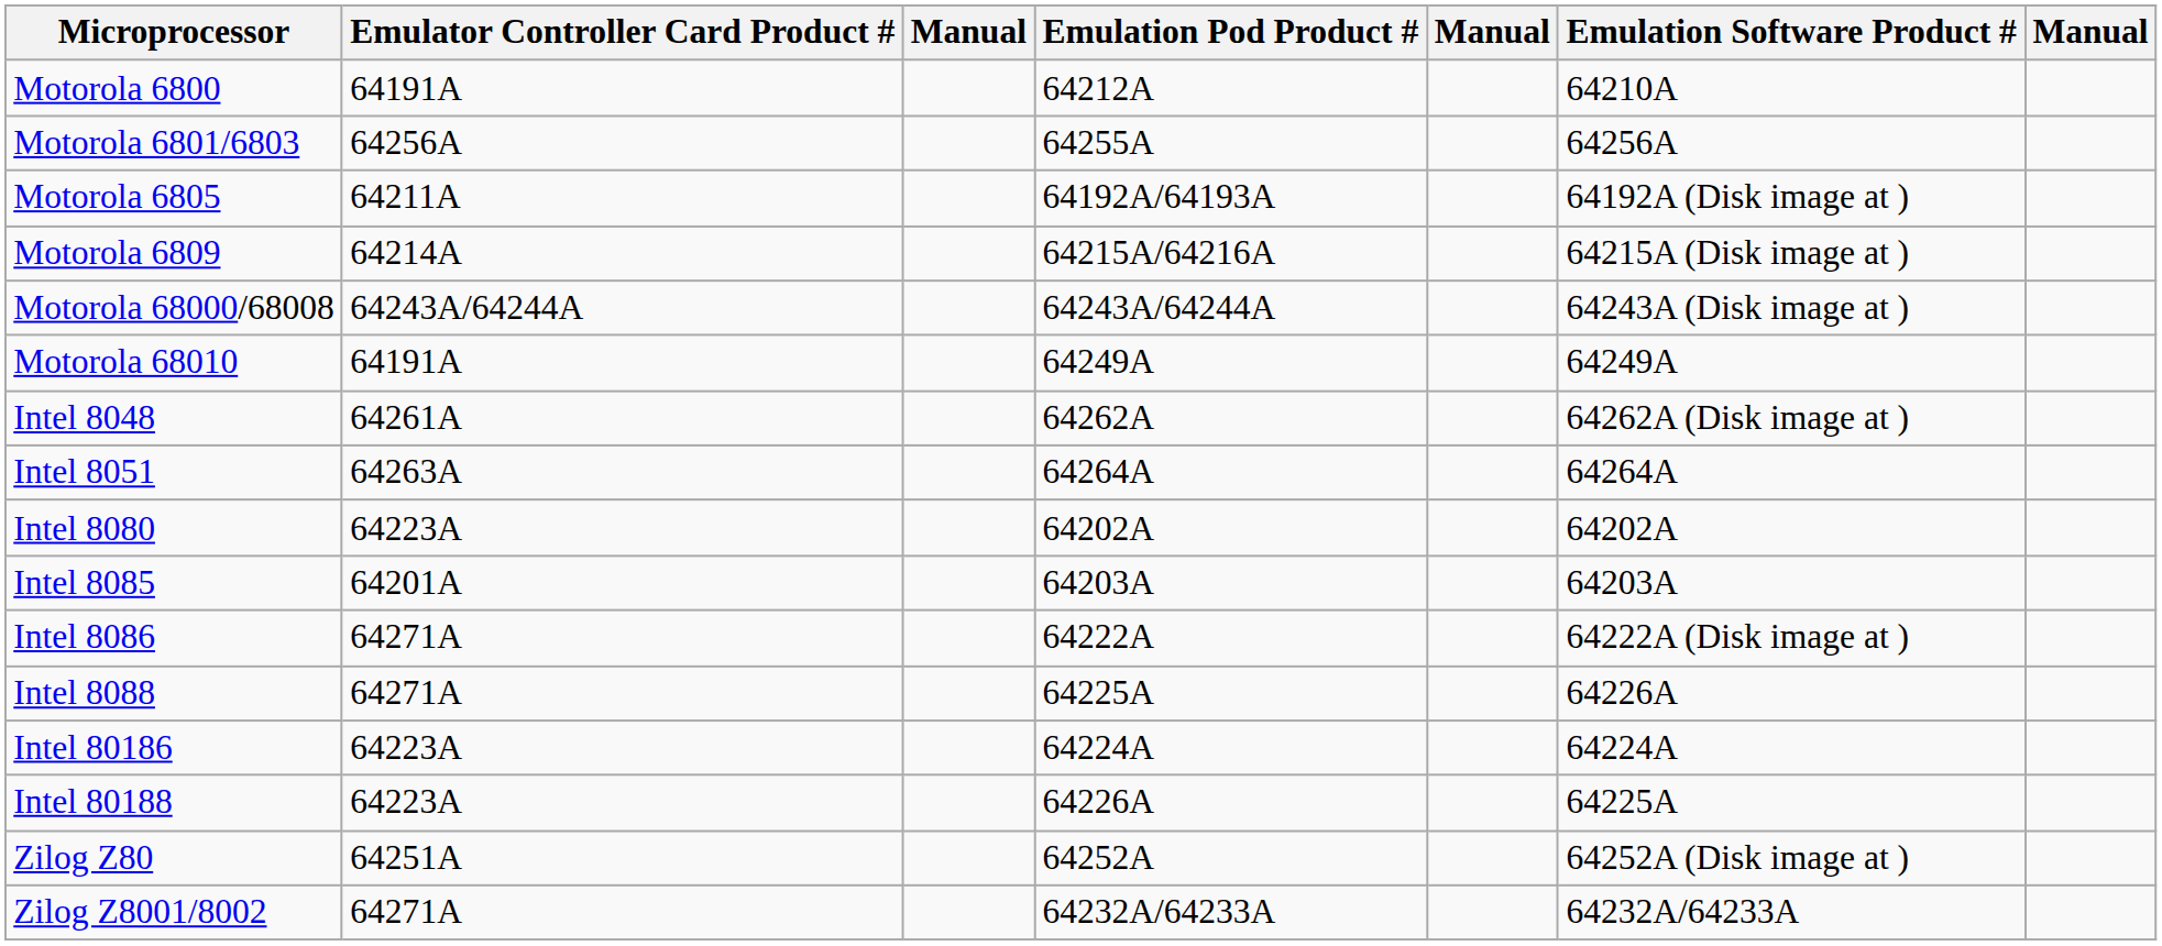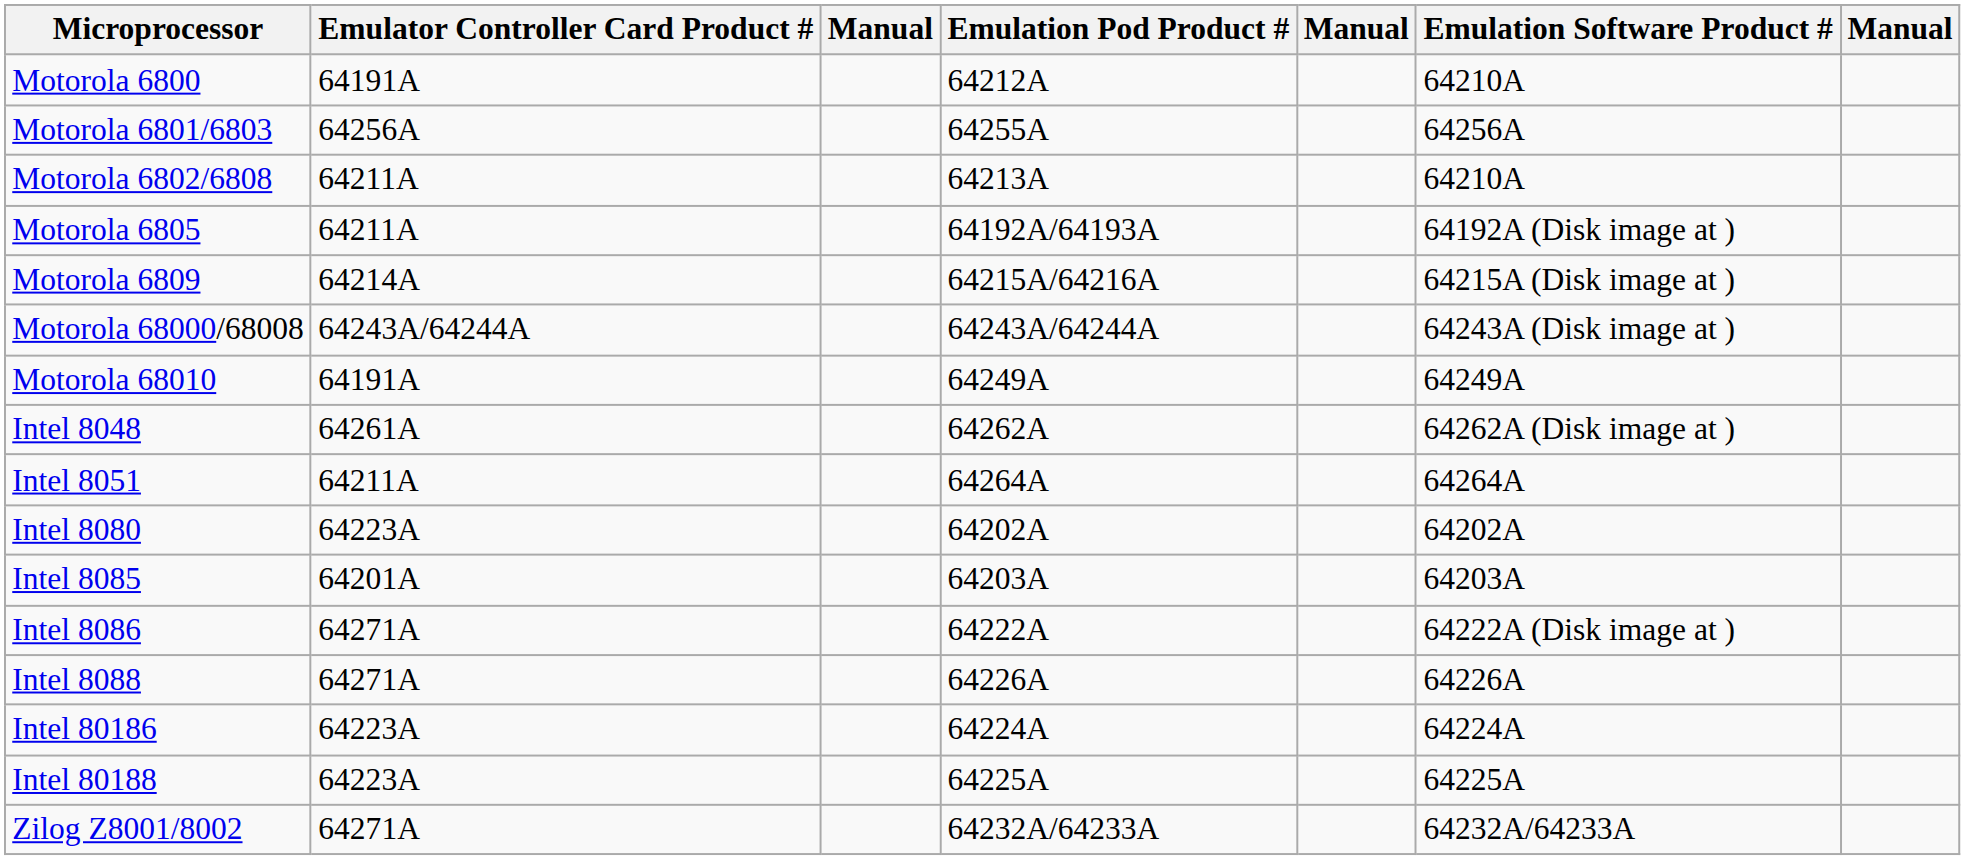 <table class="wikitable">
 <tr>
 <th>Microprocessor</th>
 <th>Emulator Controller Card Product #</th>
 <th>Manual</th>
 <th>Emulation Pod Product #</th>
 <th>Manual</th>
 <th>Emulation Software Product #</th>
 <th>Manual</th>
 </tr>
 <tr>
 <td><a href='#'>Motorola 6800</a></td>
 <td>64191A</td>
 <td></td>
 <td>64212A</td>
 <td></td>
 <td>64210A</td>
 <td></td>
 </tr>
 <tr>
 <td><a href='#'>Motorola 6801/6803</a></td>
 <td>64256A</td>
 <td></td>
 <td>64255A</td>
 <td></td>
 <td>64256A</td>
+<td></td>
+</tr>
+<tr>
+<td><a href='#'>Motorola 6802/6808</a></td>
+<td>64211A</td>
+<td></td>
+<td>64213A</td>
+<td></td>
+<td>64210A</td>
 <td></td>
 </tr>
 <tr>
 <td><a href='#'>Motorola 6805</a></td>
 <td>64211A</td>
 <td></td>
 <td>64192A/64193A</td>
 <td></td>
 <td>64192A (Disk image at )</td>
 <td></td>
 </tr>
 <tr>
 <td><a href='#'>Motorola 6809</a></td>
 <td>64214A</td>
 <td></td>
 <td>64215A/64216A</td>
 <td></td>
 <td>64215A (Disk image at )</td>
 <td></td>
 </tr>
 <tr>
 <td><a href='#'>Motorola 68000</a>/68008</td>
 <td>64243A/64244A</td>
 <td></td>
 <td>64243A/64244A</td>
 <td></td>
 <td>64243A (Disk image at )</td>
 <td></td>
 </tr>
 <tr>
 <td><a href='#'>Motorola 68010</a></td>
 <td>64191A</td>
 <td></td>
 <td>64249A</td>
 <td></td>
 <td>64249A</td>
 <td></td>
 </tr>
 <tr>
 <td><a href='#'>Intel 8048</a></td>
 <td>64261A</td>
 <td></td>
 <td>64262A</td>
 <td></td>
 <td>64262A (Disk image at )</td>
 <td></td>
 </tr>
 <tr>
 <td><a href='#'>Intel 8051</a></td>
-<td>64263A</td>
+<td>64211A</td>
 <td></td>
 <td>64264A</td>
 <td></td>
 <td>64264A</td>
 <td></td>
 </tr>
 <tr>
 <td><a href='#'>Intel 8080</a></td>
 <td>64223A</td>
 <td></td>
 <td>64202A</td>
 <td></td>
 <td>64202A</td>
 <td></td>
 </tr>
 <tr>
 <td><a href='#'>Intel 8085</a></td>
 <td>64201A</td>
 <td></td>
 <td>64203A</td>
 <td></td>
 <td>64203A</td>
 <td></td>
 </tr>
 <tr>
 <td><a href='#'>Intel 8086</a></td>
 <td>64271A</td>
 <td></td>
 <td>64222A</td>
 <td></td>
 <td>64222A (Disk image at )</td>
 <td></td>
 </tr>
 <tr>
 <td><a href='#'>Intel 8088</a></td>
 <td>64271A</td>
 <td></td>
-<td>64225A</td>
+<td>64226A</td>
 <td></td>
 <td>64226A</td>
 <td></td>
 </tr>
 <tr>
 <td><a href='#'>Intel 80186</a></td>
 <td>64223A</td>
 <td></td>
 <td>64224A</td>
 <td></td>
 <td>64224A</td>
 <td></td>
 </tr>
 <tr>
 <td><a href='#'>Intel 80188</a></td>
 <td>64223A</td>
 <td></td>
-<td>64226A</td>
+<td>64225A</td>
 <td></td>
 <td>64225A</td>
-<td></td>
-</tr>
-<tr>
-<td><a href='#'>Zilog Z80</a></td>
-<td>64251A</td>
-<td></td>
-<td>64252A</td>
-<td></td>
-<td>64252A (Disk image at )</td>
 <td></td>
 </tr>
 <tr>
 <td><a href='#'>Zilog Z8001/8002</a></td>
 <td>64271A</td>
 <td></td>
 <td>64232A/64233A</td>
 <td></td>
 <td>64232A/64233A</td>
 <td></td>
 </tr>
 </table>
